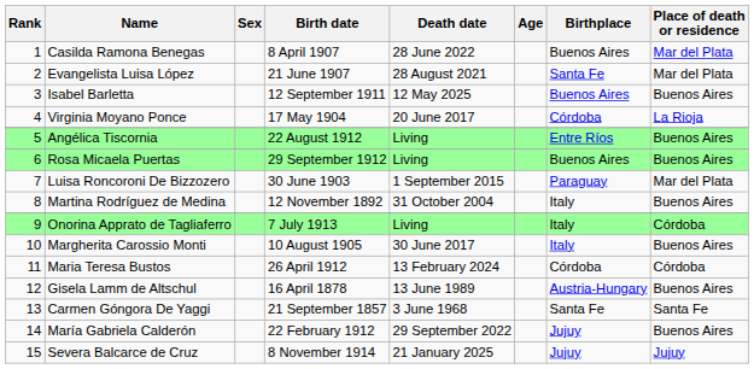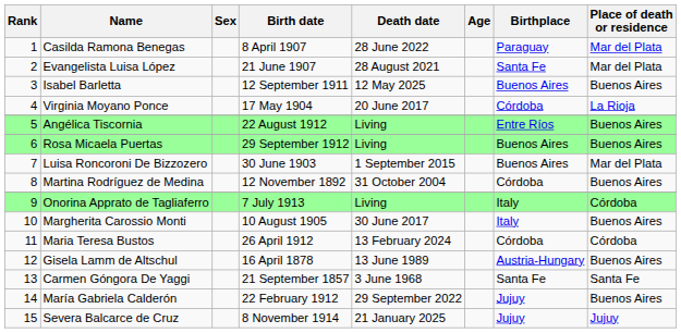 <table class="wikitable sortable">
 <tr>
 <th>Rank</th>
 <th>Name</th>
 <th>Sex</th>
 <th data-sort-type="date">Birth date</th>
 <th data-sort-type="date">Death date</th>
 <th>Age</th>
 <th>Birthplace</th>
 <th>Place of death <br> or residence</th>
 </tr>
 <tr>
 <td align=right>1</td>
 <td data-sort-value="Ramona">Casilda Ramona Benegas</td>
 <td></td>
 <td>8 April 1907</td>
 <td>28 June 2022</td>
 <td></td>
-<td>Buenos Aires</td>
+<td><a href='#'>Paraguay</a></td>
 <td><a href='#'>Mar del Plata</a></td>
 </tr>
 <tr>
 <td align=right>2</td>
 <td data-sort-value="Luisa">Evangelista Luisa López</td>
 <td></td>
 <td>21 June 1907</td>
 <td>28 August 2021</td>
 <td></td>
 <td><a href='#'>Santa Fe</a></td>
 <td>Mar del Plata</td>
 </tr>
 <tr>
 <td align=right>3</td>
 <td data-sort-value="Barletta">Isabel Barletta</td>
 <td></td>
 <td>12 September 1911</td>
 <td>12 May 2025</td>
 <td></td>
 <td><a href='#'>Buenos Aires</a></td>
 <td>Buenos Aires</td>
 </tr>
 <tr>
 <td align=right>4</td>
 <td data-sort-value="Moyano">Virginia Moyano Ponce</td>
 <td></td>
 <td>17 May 1904</td>
 <td>20 June 2017</td>
 <td></td>
 <td><a href='#'>Córdoba</a></td>
 <td><a href='#'>La Rioja</a></td>
 </tr>
 <tr>
 </tr>
 <tr style="background:#9f9;">
 <td align=right>5</td>
 <td data-sort-value="Tiscornia">Angélica Tiscornia</td>
 <td></td>
 <td>22 August 1912</td>
 <td>Living</td>
 <td></td>
 <td><a href='#'>Entre Ríos</a></td>
 <td>Buenos Aires</td>
 </tr>
 <tr>
 </tr>
 <tr style="background:#9f9;">
 <td align=right>6</td>
 <td data-sort-value="Micaela">Rosa Micaela Puertas</td>
 <td></td>
 <td>29 September 1912</td>
 <td>Living</td>
 <td></td>
 <td>Buenos Aires</td>
 <td>Buenos Aires</td>
 </tr>
 <tr>
 <td align=right>7</td>
 <td data-sort-value="Roncoroni">Luisa Roncoroni De Bizzozero</td>
 <td></td>
 <td>30 June 1903</td>
 <td>1 September 2015</td>
 <td></td>
-<td><a href='#'>Paraguay</a></td>
+<td>Buenos Aires</td>
 <td>Mar del Plata</td>
 </tr>
 <tr>
 <td align=right>8</td>
 <td data-sort-value”Rodríguez”>Martina Rodríguez de Medina</td>
 <td></td>
 <td>12 November 1892</td>
 <td>31 October 2004</td>
 <td></td>
-<td>Italy</td>
+<td>Córdoba</td>
 <td>Buenos Aires</td>
 </tr>
 <tr>
 </tr>
 <tr style="background:#9f9;">
 <td align=right>9</td>
 <td data-sort-value”Apprato”>Onorina Apprato de Tagliaferro</td>
 <td></td>
 <td>7 July 1913</td>
 <td>Living</td>
 <td></td>
 <td>Italy</td>
 <td>Córdoba</td>
 </tr>
 <tr>
 <td align=right>10</td>
 <td data-sort-value”Carossio”>Margherita Carossio Monti</td>
 <td></td>
 <td>10 August 1905</td>
 <td>30 June 2017</td>
 <td></td>
 <td><a href='#'>Italy</a></td>
 <td>Buenos Aires</td>
 </tr>
 <tr>
 <td align=right>11</td>
 <td data-sort-value”Teresa”>Maria Teresa Bustos</td>
 <td></td>
 <td>26 April 1912</td>
 <td>13 February 2024</td>
 <td></td>
 <td>Córdoba</td>
 <td>Córdoba</td>
 </tr>
 <tr>
 <td align=right>12</td>
 <td data-sort-value”Lamm”>Gisela Lamm de Altschul</td>
 <td></td>
 <td>16 April 1878</td>
 <td>13 June 1989</td>
 <td></td>
 <td><a href='#'>Austria-Hungary</a></td>
 <td>Buenos Aires</td>
 </tr>
 <tr>
 <td align=right>13</td>
 <td data-sort-value”Góngora”>Carmen Góngora De Yaggi</td>
 <td></td>
 <td>21 September 1857</td>
 <td>3 June 1968</td>
 <td></td>
 <td>Santa Fe</td>
 <td>Santa Fe</td>
 </tr>
 <tr>
 <td align=right>14</td>
 <td data-sort-value”Gabriela”>María Gabriela Calderón</td>
 <td></td>
 <td>22 February 1912</td>
 <td>29 September 2022</td>
 <td></td>
 <td><a href='#'>Jujuy</a></td>
 <td>Buenos Aires</td>
 </tr>
 <tr>
 <td align=right>15</td>
 <td data-sort-value”Balcarce”>Severa Balcarce de Cruz</td>
 <td></td>
 <td>8 November 1914</td>
 <td>21 January 2025</td>
 <td></td>
 <td><a href='#'>Jujuy</a></td>
 <td><a href='#'>Jujuy</a></td>
 </tr>
 </table>
